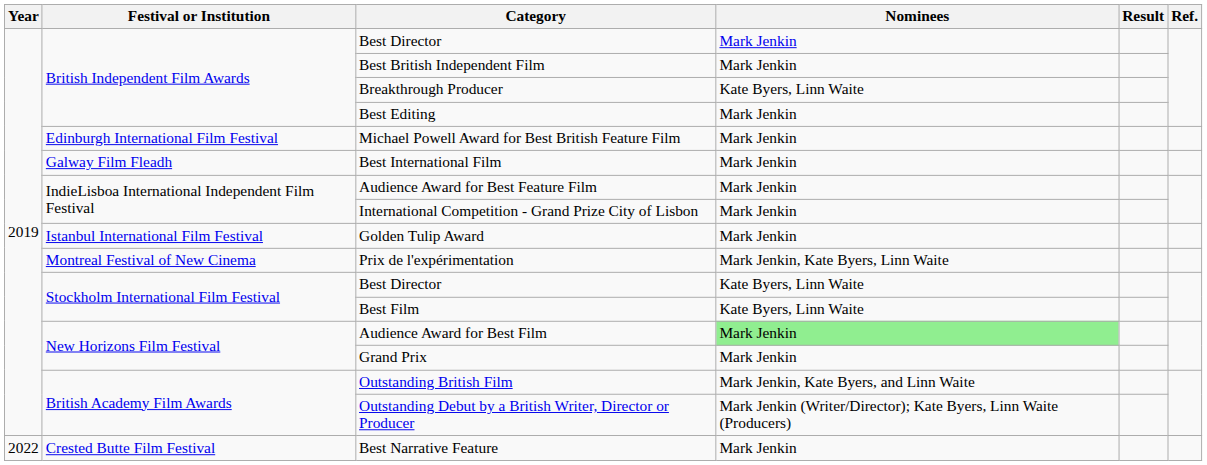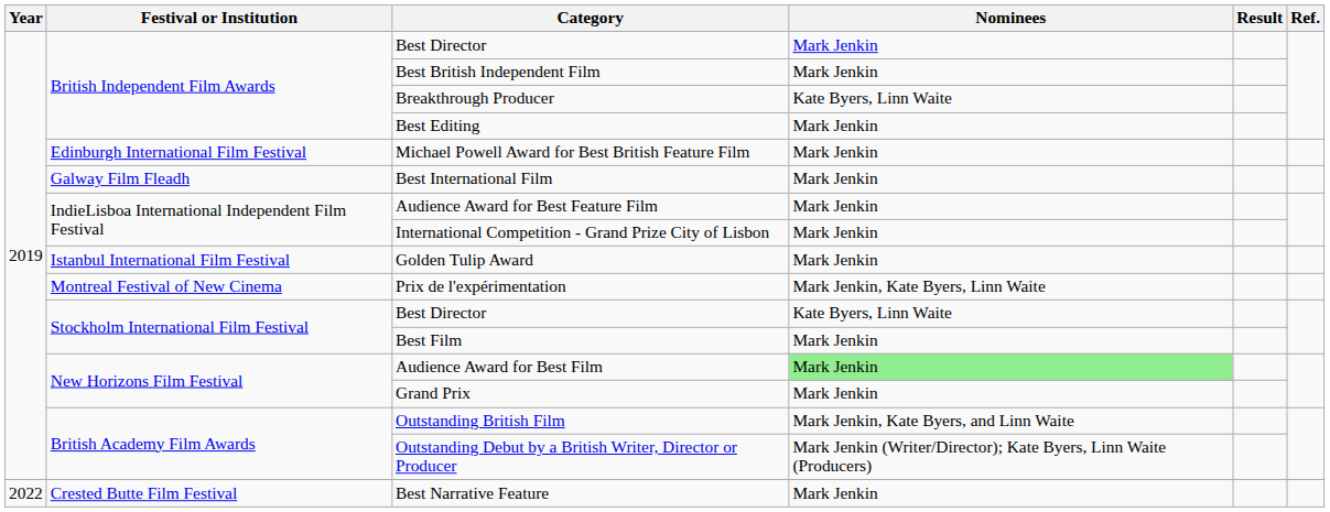 <table class="wikitable sortable">
 <tr>
 <th>Year</th>
 <th>Festival or Institution</th>
 <th>Category</th>
 <th>Nominees</th>
 <th>Result</th>
 <th>Ref.</th>
 </tr>
 <tr>
 <td rowspan="16">2019</td>
 <td rowspan="4"><a href='#'>British Independent Film Awards</a></td>
 <td>Best Director</td>
 <td><a href='#'>Mark Jenkin</a></td>
 <td></td>
 <td rowspan="4"></td>
 </tr>
 <tr>
 <td>Best British Independent Film</td>
 <td>Mark Jenkin</td>
 <td></td>
 </tr>
 <tr>
 <td>Breakthrough Producer</td>
 <td>Kate Byers, Linn Waite</td>
 <td></td>
 </tr>
 <tr>
 <td>Best Editing</td>
 <td>Mark Jenkin</td>
 <td></td>
 </tr>
 <tr>
 <td><a href='#'>Edinburgh International Film Festival</a></td>
 <td>Michael Powell Award for Best British Feature Film</td>
 <td>Mark Jenkin</td>
 <td></td>
 <td></td>
 </tr>
 <tr>
 <td><a href='#'>Galway Film Fleadh</a></td>
 <td>Best International Film</td>
 <td>Mark Jenkin</td>
 <td></td>
 <td></td>
 </tr>
 <tr>
 <td rowspan="2">IndieLisboa International Independent Film Festival</td>
 <td>Audience Award for Best Feature Film</td>
 <td>Mark Jenkin</td>
 <td></td>
 <td rowspan="2"></td>
 </tr>
 <tr>
 <td>International Competition - Grand Prize City of Lisbon</td>
 <td>Mark Jenkin</td>
 <td></td>
 </tr>
 <tr>
 <td><a href='#'>Istanbul International Film Festival</a></td>
 <td>Golden Tulip Award</td>
 <td>Mark Jenkin</td>
 <td></td>
 <td></td>
 </tr>
 <tr>
 <td><a href='#'>Montreal Festival of New Cinema</a></td>
 <td>Prix de l'expérimentation</td>
 <td>Mark Jenkin, Kate Byers, Linn Waite</td>
 <td></td>
 <td></td>
 </tr>
 <tr>
 <td rowspan="2"><a href='#'>Stockholm International Film Festival</a></td>
 <td>Best Director</td>
 <td>Kate Byers, Linn Waite</td>
 <td></td>
 <td rowspan="2"></td>
 </tr>
 <tr>
 <td>Best Film</td>
-<td>Kate Byers, Linn Waite</td>
+<td>Mark Jenkin</td>
 <td></td>
 </tr>
 <tr>
 <td rowspan="2"><a href='#'>New Horizons Film Festival</a></td>
 <td>Audience Award for Best Film</td>
 <td style="background: lightgreen;">Mark Jenkin</td>
 <td></td>
 <td rowspan="2"></td>
 </tr>
 <tr>
 <td>Grand Prix</td>
 <td>Mark Jenkin</td>
 <td></td>
 </tr>
 <tr>
 <td rowspan="2"><a href='#'>British Academy Film Awards</a></td>
 <td><a href='#'>Outstanding British Film</a></td>
 <td>Mark Jenkin, Kate Byers, and Linn Waite</td>
 <td></td>
 <td rowspan="2"></td>
 </tr>
 <tr>
 <td><a href='#'>Outstanding Debut by a British Writer, Director or Producer</a></td>
 <td>Mark Jenkin (Writer/Director); Kate Byers, Linn Waite (Producers)</td>
 <td></td>
 </tr>
 <tr>
 <td>2022</td>
 <td><a href='#'>Crested Butte Film Festival</a></td>
 <td>Best Narrative Feature</td>
 <td>Mark Jenkin</td>
 <td></td>
 <td></td>
 </tr>
 </table>
